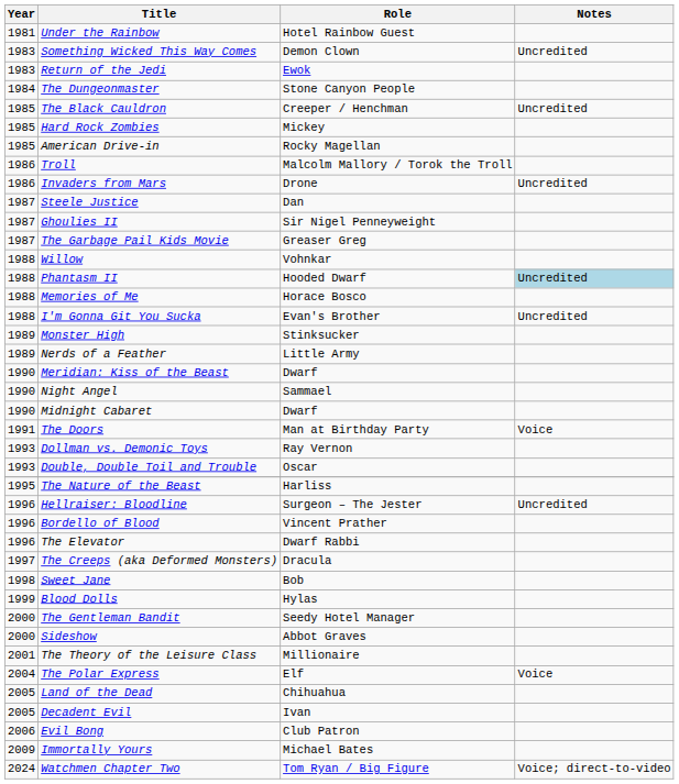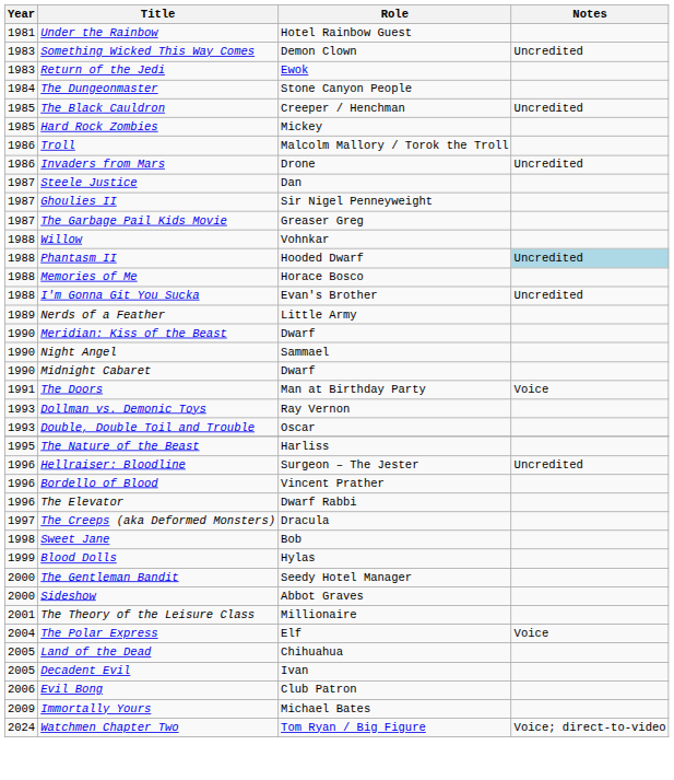 <table class="wikitable sortable">
 <tr>
 <th>Year</th>
 <th>Title</th>
 <th>Role</th>
 <th>Notes</th>
 </tr>
 <tr>
 <td>1981</td>
 <td><em><a href='#'>Under the Rainbow</a></em></td>
 <td>Hotel Rainbow Guest</td>
 <td></td>
 </tr>
 <tr>
 <td>1983</td>
 <td><a href='#'><em>Something Wicked This Way Comes</em></a></td>
 <td>Demon Clown</td>
 <td>Uncredited</td>
 </tr>
 <tr>
 <td>1983</td>
 <td><em><a href='#'>Return of the Jedi</a></em></td>
 <td><a href='#'>Ewok</a></td>
 <td></td>
 </tr>
 <tr>
 <td>1984</td>
 <td><em><a href='#'>The Dungeonmaster</a></em></td>
 <td>Stone Canyon People</td>
 <td></td>
 </tr>
 <tr>
 <td>1985</td>
 <td><a href='#'><em>The Black Cauldron</em></a></td>
 <td>Creeper / Henchman</td>
 <td>Uncredited</td>
 </tr>
 <tr>
 <td>1985</td>
 <td><em><a href='#'>Hard Rock Zombies</a></em></td>
 <td>Mickey</td>
-<td></td>
-</tr>
-<tr>
-<td>1985</td>
-<td><em>American Drive-in</em></td>
-<td>Rocky Magellan</td>
 <td></td>
 </tr>
 <tr>
 <td>1986</td>
 <td><a href='#'><em>Troll</em></a></td>
 <td>Malcolm Mallory / Torok the Troll</td>
 <td></td>
 </tr>
 <tr>
 <td>1986</td>
 <td><a href='#'><em>Invaders from Mars</em></a></td>
 <td>Drone</td>
 <td>Uncredited</td>
 </tr>
 <tr>
 <td>1987</td>
 <td><em><a href='#'>Steele Justice</a></em></td>
 <td>Dan</td>
 <td></td>
 </tr>
 <tr>
 <td>1987</td>
 <td><em><a href='#'>Ghoulies II</a></em></td>
 <td>Sir Nigel Penneyweight</td>
 <td></td>
 </tr>
 <tr>
 <td>1987</td>
 <td><em><a href='#'>The Garbage Pail Kids Movie</a></em></td>
 <td>Greaser Greg</td>
 <td></td>
 </tr>
 <tr>
 <td>1988</td>
 <td><a href='#'><em>Willow</em></a></td>
 <td>Vohnkar</td>
 <td></td>
 </tr>
 <tr>
 <td>1988</td>
 <td><em><a href='#'>Phantasm II</a></em></td>
 <td>Hooded Dwarf</td>
 <td style="background: lightblue;">Uncredited</td>
 </tr>
 <tr>
 <td>1988</td>
 <td><em><a href='#'>Memories of Me</a></em></td>
 <td>Horace Bosco</td>
 <td></td>
 </tr>
 <tr>
 <td>1988</td>
 <td><em><a href='#'>I'm Gonna Git You Sucka</a></em></td>
 <td>Evan's Brother</td>
 <td>Uncredited</td>
-</tr>
-<tr>
-<td>1989</td>
-<td><a href='#'><em>Monster High</em></a></td>
-<td>Stinksucker</td>
-<td></td>
 </tr>
 <tr>
 <td>1989</td>
 <td><em>Nerds of a Feather</em></td>
 <td>Little Army</td>
 <td></td>
 </tr>
 <tr>
 <td>1990</td>
 <td><em><a href='#'>Meridian: Kiss of the Beast</a></em></td>
 <td>Dwarf</td>
 <td></td>
 </tr>
 <tr>
 <td>1990</td>
 <td><em>Night Angel</em></td>
 <td>Sammael</td>
 <td></td>
 </tr>
 <tr>
 <td>1990</td>
 <td><em>Midnight Cabaret</em></td>
 <td>Dwarf</td>
 <td></td>
 </tr>
 <tr>
 <td>1991</td>
 <td><a href='#'><em>The Doors</em></a></td>
 <td>Man at Birthday Party</td>
 <td>Voice</td>
 </tr>
 <tr>
 <td>1993</td>
 <td><em><a href='#'>Dollman vs. Demonic Toys</a></em></td>
 <td>Ray Vernon</td>
 <td></td>
 </tr>
 <tr>
 <td>1993</td>
 <td><em><a href='#'>Double, Double Toil and Trouble</a></em></td>
 <td>Oscar</td>
 <td></td>
 </tr>
 <tr>
 </tr>
 <tr>
 <td>1995</td>
 <td><a href='#'><em>The Nature of the Beast</em></a></td>
 <td>Harliss</td>
 <td></td>
 </tr>
 <tr>
 <td>1996</td>
 <td><em><a href='#'>Hellraiser: Bloodline</a></em></td>
 <td>Surgeon – The Jester</td>
 <td>Uncredited</td>
 </tr>
 <tr>
 <td>1996</td>
 <td><em><a href='#'>Bordello of Blood</a></em></td>
 <td>Vincent Prather</td>
 <td></td>
 </tr>
 <tr>
 <td>1996</td>
 <td><em>The Elevator</em></td>
 <td>Dwarf Rabbi</td>
 <td></td>
 </tr>
 <tr>
 <td>1997</td>
 <td><em><a href='#'>The Creeps</a> (aka Deformed Monsters)</em></td>
 <td>Dracula</td>
 <td></td>
 </tr>
 <tr>
 <td>1998</td>
 <td><a href='#'><em>Sweet Jane</em></a></td>
 <td>Bob</td>
 <td></td>
 </tr>
 <tr>
 <td>1999</td>
 <td><em><a href='#'>Blood Dolls</a></em></td>
 <td>Hylas</td>
 <td></td>
 </tr>
 <tr>
 <td>2000</td>
 <td><em><a href='#'>The Gentleman Bandit</a></em></td>
 <td>Seedy Hotel Manager</td>
 <td></td>
 </tr>
 <tr>
 <td>2000</td>
 <td><a href='#'><em>Sideshow</em></a></td>
 <td>Abbot Graves</td>
 <td></td>
 </tr>
 <tr>
 <td>2001</td>
 <td><em>The Theory of the Leisure Class</em></td>
 <td>Millionaire</td>
 <td></td>
 </tr>
 <tr>
 <td>2004</td>
 <td><a href='#'><em>The Polar Express</em></a></td>
 <td>Elf</td>
 <td>Voice</td>
 </tr>
 <tr>
 <td>2005</td>
 <td><em><a href='#'>Land of the Dead</a></em></td>
 <td>Chihuahua</td>
 <td></td>
 </tr>
 <tr>
 <td>2005</td>
 <td><em><a href='#'>Decadent Evil</a></em></td>
 <td>Ivan</td>
 <td></td>
 </tr>
 <tr>
 <td>2006</td>
 <td><em><a href='#'>Evil Bong</a></em></td>
 <td>Club Patron</td>
 <td></td>
 </tr>
 <tr>
 <td>2009</td>
 <td><em><a href='#'>Immortally Yours</a></em></td>
 <td>Michael Bates</td>
 <td></td>
 </tr>
 <tr>
 <td>2024</td>
 <td><em><a href='#'>Watchmen Chapter Two</a></em></td>
 <td><a href='#'>Tom Ryan / Big Figure</a></td>
 <td>Voice; direct-to-video</td>
 </tr>
 </table>
